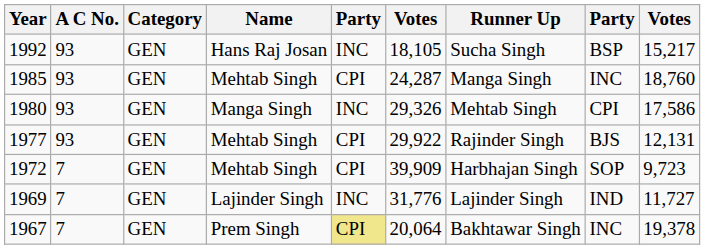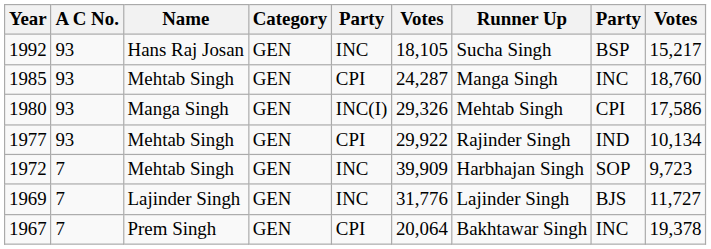 <table class="wikitable sortable">
 <tr>
 <th>Year</th>
 <th>A C No.</th>
+<th>Name</th>
 <th>Category</th>
-<th>Name</th>
 <th>Party</th>
 <th>Votes</th>
 <th>Runner Up</th>
 <th>Party</th>
 <th>Votes</th>
 </tr>
 <tr>
 <td>1992</td>
 <td>93</td>
+<td>Hans Raj Josan</td>
 <td>GEN</td>
-<td>Hans Raj Josan</td>
 <td>INC</td>
 <td>18,105</td>
 <td>Sucha Singh</td>
 <td>BSP</td>
 <td>15,217</td>
 </tr>
 <tr>
 <td>1985</td>
 <td>93</td>
+<td>Mehtab Singh</td>
 <td>GEN</td>
-<td>Mehtab Singh</td>
 <td>CPI</td>
 <td>24,287</td>
 <td>Manga Singh</td>
 <td>INC</td>
 <td>18,760</td>
 </tr>
 <tr>
 <td>1980</td>
 <td>93</td>
+<td>Manga Singh</td>
 <td>GEN</td>
-<td>Manga Singh</td>
-<td>INC</td>
+<td>INC(I)</td>
 <td>29,326</td>
 <td>Mehtab Singh</td>
 <td>CPI</td>
 <td>17,586</td>
 </tr>
 <tr>
 <td>1977</td>
 <td>93</td>
+<td>Mehtab Singh</td>
 <td>GEN</td>
-<td>Mehtab Singh</td>
 <td>CPI</td>
 <td>29,922</td>
 <td>Rajinder Singh</td>
-<td>BJS</td>
-<td>12,131</td>
+<td>IND</td>
+<td>10,134</td>
 </tr>
 <tr>
 <td>1972</td>
 <td>7</td>
+<td>Mehtab Singh</td>
 <td>GEN</td>
-<td>Mehtab Singh</td>
-<td>CPI</td>
+<td>INC</td>
 <td>39,909</td>
 <td>Harbhajan Singh</td>
 <td>SOP</td>
 <td>9,723</td>
 </tr>
 <tr>
 <td>1969</td>
 <td>7</td>
+<td>Lajinder Singh</td>
 <td>GEN</td>
-<td>Lajinder Singh</td>
 <td>INC</td>
 <td>31,776</td>
 <td>Lajinder Singh</td>
-<td>IND</td>
+<td>BJS</td>
 <td>11,727</td>
 </tr>
 <tr>
 <td>1967</td>
 <td>7</td>
+<td>Prem Singh</td>
 <td>GEN</td>
-<td>Prem Singh</td>
-<td style="background: khaki;">CPI</td>
+<td>CPI</td>
 <td>20,064</td>
 <td>Bakhtawar Singh</td>
 <td>INC</td>
 <td>19,378</td>
 </tr>
 </table>
